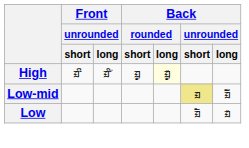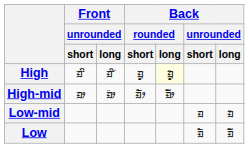 <table class="wikitable" style="text-align: center;">
 <tr>
 <th rowspan="3"></th>
 <th colspan="2"><a href='#'>Front</a></th>
 <th colspan="4"><a href='#'>Back</a></th>
 </tr>
 <tr>
 <th colspan=2><small><a href='#'>unrounded</a></small></th>
 <th colspan=2><small><a href='#'>rounded</a></small></th>
 <th colspan=2><small><a href='#'>unrounded</a></small></th>
 </tr>
 <tr>
 <th><small>short</small></th>
 <th><small>long</small></th>
 <th><small>short</small></th>
 <th><small>long</small></th>
 <th><small>short</small></th>
 <th><small>long</small></th>
 </tr>
 <tr>
 <th><a href='#'>High</a></th>
 <td> ᤀᤡ </td>
 <td> ᤀᤡ᤺</td>
 <td> ᤀᤢ </td>
 <td style="background: lightyellow;"> ᤀᤢ᤺</td>
 <td></td>
 <td></td>
 </tr>
 <tr align="center">
+<th><a href='#'>High-mid</a></th>
+<td> ᤀᤣ </td>
+<td> ᤀᤣ᤺</td>
+<td> ᤀᤥ </td>
+<td> ᤀᤥ᤺</td>
+<td></td>
+<td></td>
+</tr>
+<tr align="center">
 <th><a href='#'>Low-mid</a></th>
 <td></td>
 <td></td>
 <td></td>
 <td></td>
-<td style="background: khaki;"> ᤀ </td>
-<td> ᤀᤠ᤺</td>
+<td> ᤀ </td>
+<td> ᤀ᤺</td>
 </tr>
 <tr align="center">
 <th><a href='#'>Low</a></th>
 <td></td>
 <td></td>
 <td></td>
 <td></td>
 <td> ᤀᤠ </td>
-<td> ᤀ᤺</td>
+<td> ᤀᤠ᤺</td>
 </tr>
 </table>
